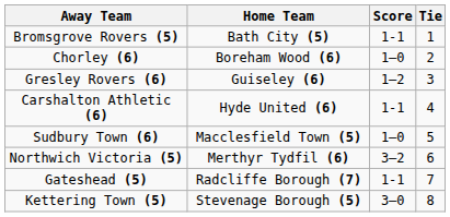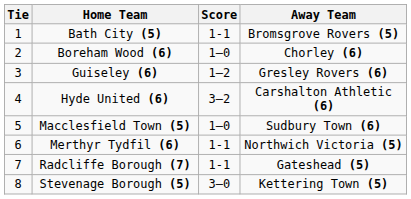 <table class="wikitable" style="text-align:center;">
 <tr>
-<th width=175>Away Team</th>
+<th width=20>Tie</th>
 <th width=175>Home Team</th>
 <th width=20>Score</th>
-<th width=20>Tie</th>
+<th width=175>Away Team</th>
 </tr>
 <tr>
-<td>Bromsgrove Rovers <strong>(5)</strong></td>
+<td>1</td>
 <td>Bath City <strong>(5)</strong></td>
 <td>1-1</td>
-<td>1</td>
+<td>Bromsgrove Rovers <strong>(5)</strong></td>
 </tr>
 <tr>
-<td>Chorley <strong>(6)</strong></td>
+<td>2</td>
 <td>Boreham Wood <strong>(6)</strong></td>
 <td>1–0</td>
-<td>2</td>
+<td>Chorley <strong>(6)</strong></td>
 </tr>
 <tr>
-<td>Gresley Rovers <strong>(6)</strong></td>
+<td>3</td>
 <td>Guiseley <strong>(6)</strong></td>
 <td>1–2</td>
-<td>3</td>
+<td>Gresley Rovers <strong>(6)</strong></td>
 </tr>
 <tr>
+<td>4</td>
+<td>Hyde United <strong>(6)</strong></td>
+<td>3–2</td>
 <td>Carshalton Athletic <strong>(6)</strong></td>
-<td>Hyde United <strong>(6)</strong></td>
-<td>1-1</td>
-<td>4</td>
 </tr>
 <tr>
-<td>Sudbury Town <strong>(6)</strong></td>
+<td>5</td>
 <td>Macclesfield Town <strong>(5)</strong></td>
 <td>1–0</td>
-<td>5</td>
+<td>Sudbury Town <strong>(6)</strong></td>
 </tr>
 <tr>
+<td>6</td>
+<td>Merthyr Tydfil <strong>(6)</strong></td>
+<td>1-1</td>
 <td>Northwich Victoria <strong>(5)</strong></td>
-<td>Merthyr Tydfil <strong>(6)</strong></td>
-<td>3–2</td>
-<td>6</td>
 </tr>
 <tr>
-<td>Gateshead <strong>(5)</strong></td>
+<td>7</td>
 <td>Radcliffe Borough <strong>(7)</strong></td>
 <td>1-1</td>
-<td>7</td>
+<td>Gateshead <strong>(5)</strong></td>
 </tr>
 <tr>
-<td>Kettering Town <strong>(5)</strong></td>
+<td>8</td>
 <td>Stevenage Borough <strong>(5)</strong></td>
 <td>3–0</td>
-<td>8</td>
+<td>Kettering Town <strong>(5)</strong></td>
 </tr>
 </table>
